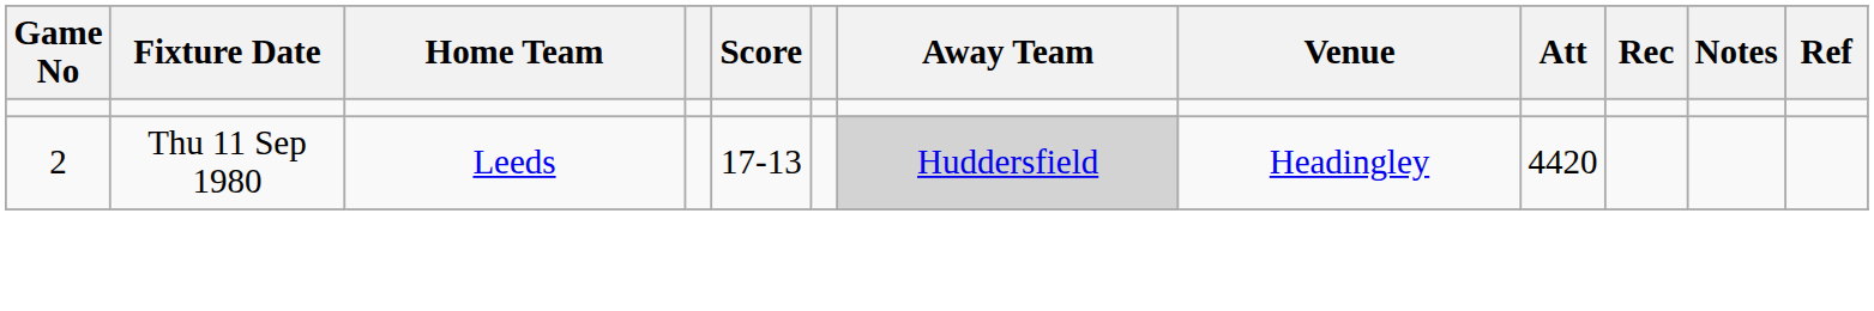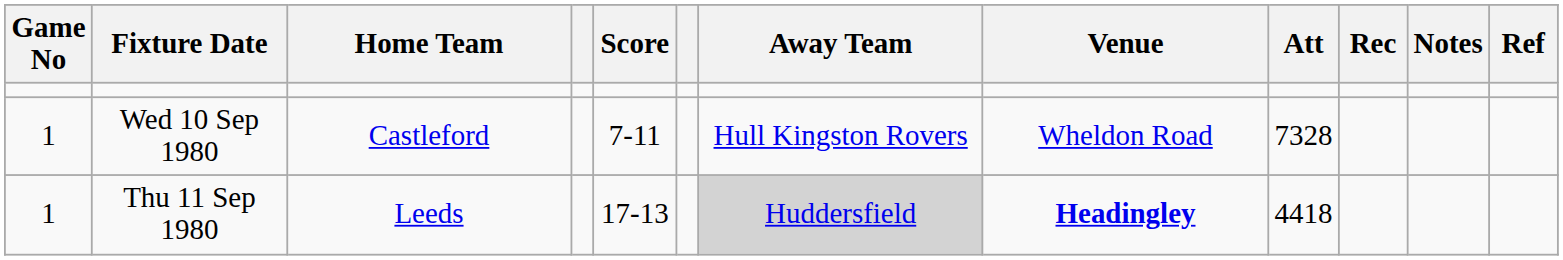 <table class="wikitable" style="text-align:center;">
 <tr>
 <th width=20 abbr="No">Game No</th>
 <th width=100 abbr="Date">Fixture Date</th>
 <th width=150 abbr="Home Team">Home Team</th>
 <th width=5 abbr="space"></th>
 <th width=20 abbr="Score">Score</th>
 <th width=5 abbr="space"></th>
 <th width=150 abbr="Away Team">Away Team</th>
 <th width=150 abbr="Venue">Venue</th>
 <th width=30 abbr="Att">Att</th>
 <th width=30 abbr="Rec">Rec</th>
 <th width=20 abbr="Notes">Notes</th>
 <th width=30 abbr="Ref">Ref</th>
 </tr>
 <tr>
 <td></td>
 <td></td>
 <td></td>
 <td></td>
 <td></td>
 <td></td>
 <td></td>
 <td></td>
 <td></td>
 <td></td>
 <td></td>
 </tr>
 <tr>
-<td>2</td>
+<td>1</td>
+<td>Wed 10 Sep 1980</td>
+<td><a href='#'>Castleford</a></td>
+<td></td>
+<td>7-11</td>
+<td></td>
+<td><a href='#'>Hull Kingston Rovers</a></td>
+<td><a href='#'>Wheldon Road</a></td>
+<td>7328</td>
+<td></td>
+<td></td>
+<td></td>
+</tr>
+<tr>
+<td>1</td>
 <td>Thu 11 Sep 1980</td>
 <td><a href='#'>Leeds</a></td>
 <td></td>
 <td>17-13</td>
 <td></td>
 <td style="background: lightgrey;"><a href='#'>Huddersfield</a></td>
-<td><a href='#'>Headingley</a></td>
-<td>4420</td>
+<td><strong><a href='#'>Headingley</a></strong></td>
+<td>4418</td>
 <td></td>
 <td></td>
 <td></td>
 </tr>
 </table>
